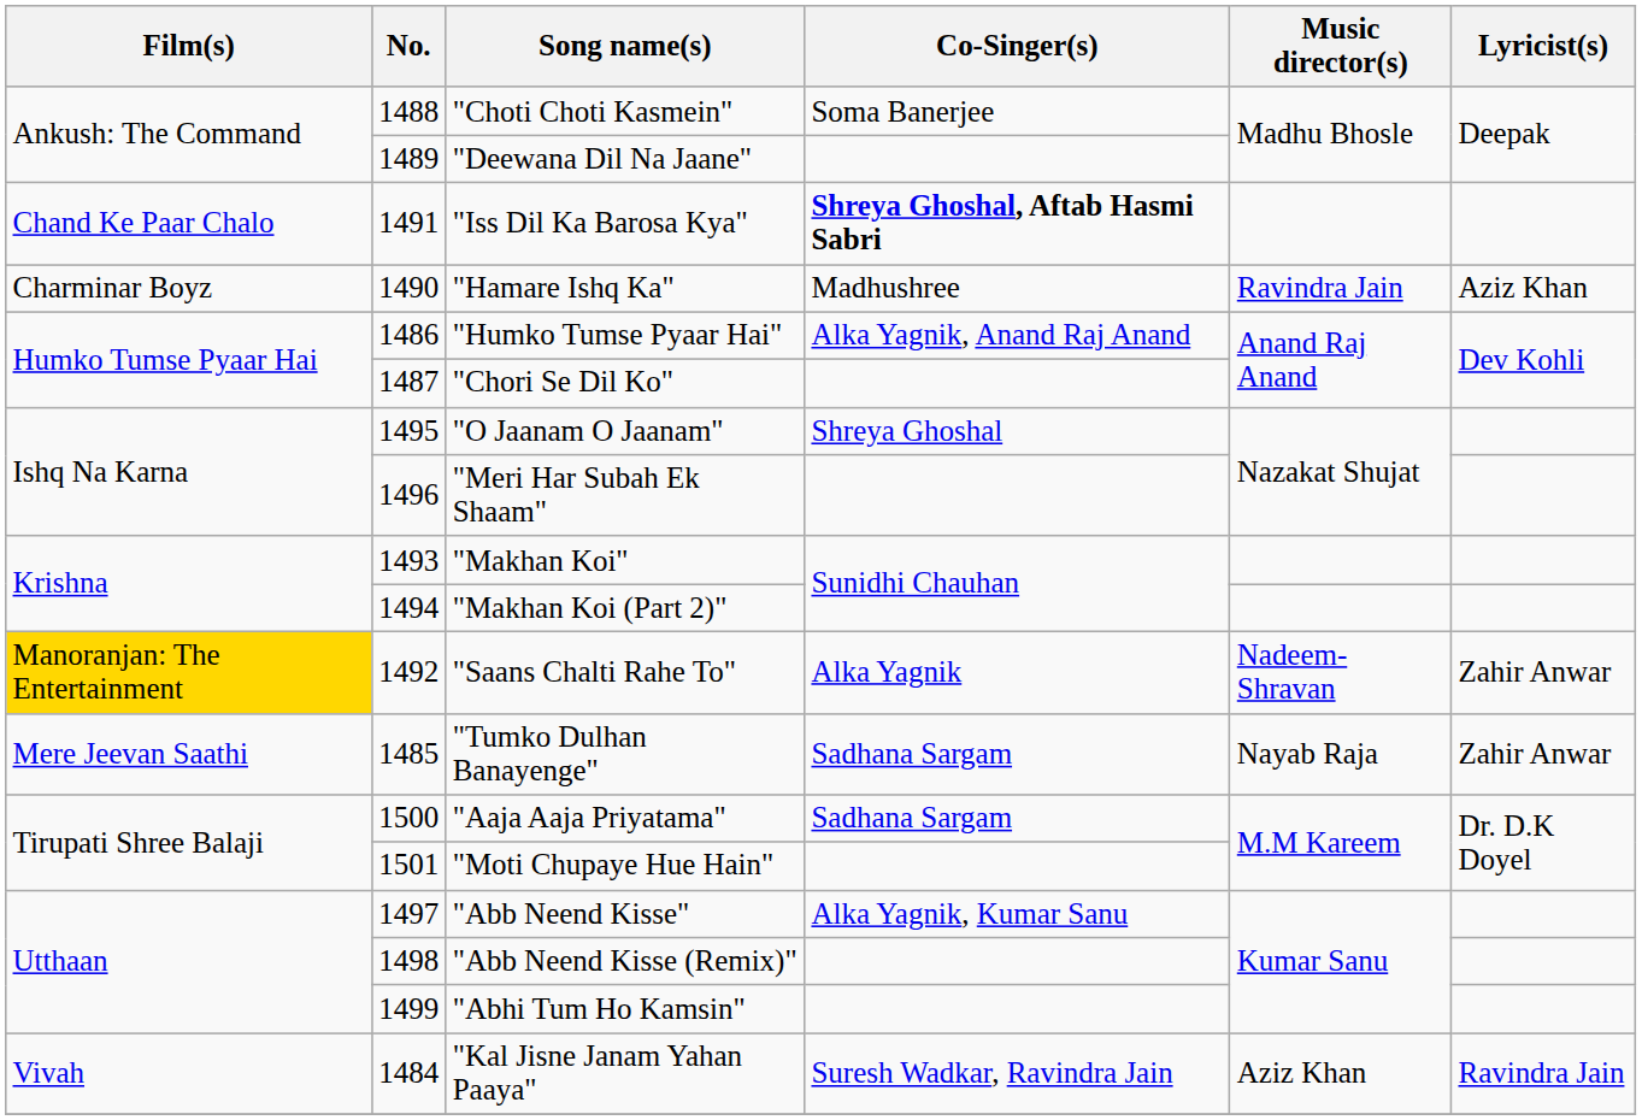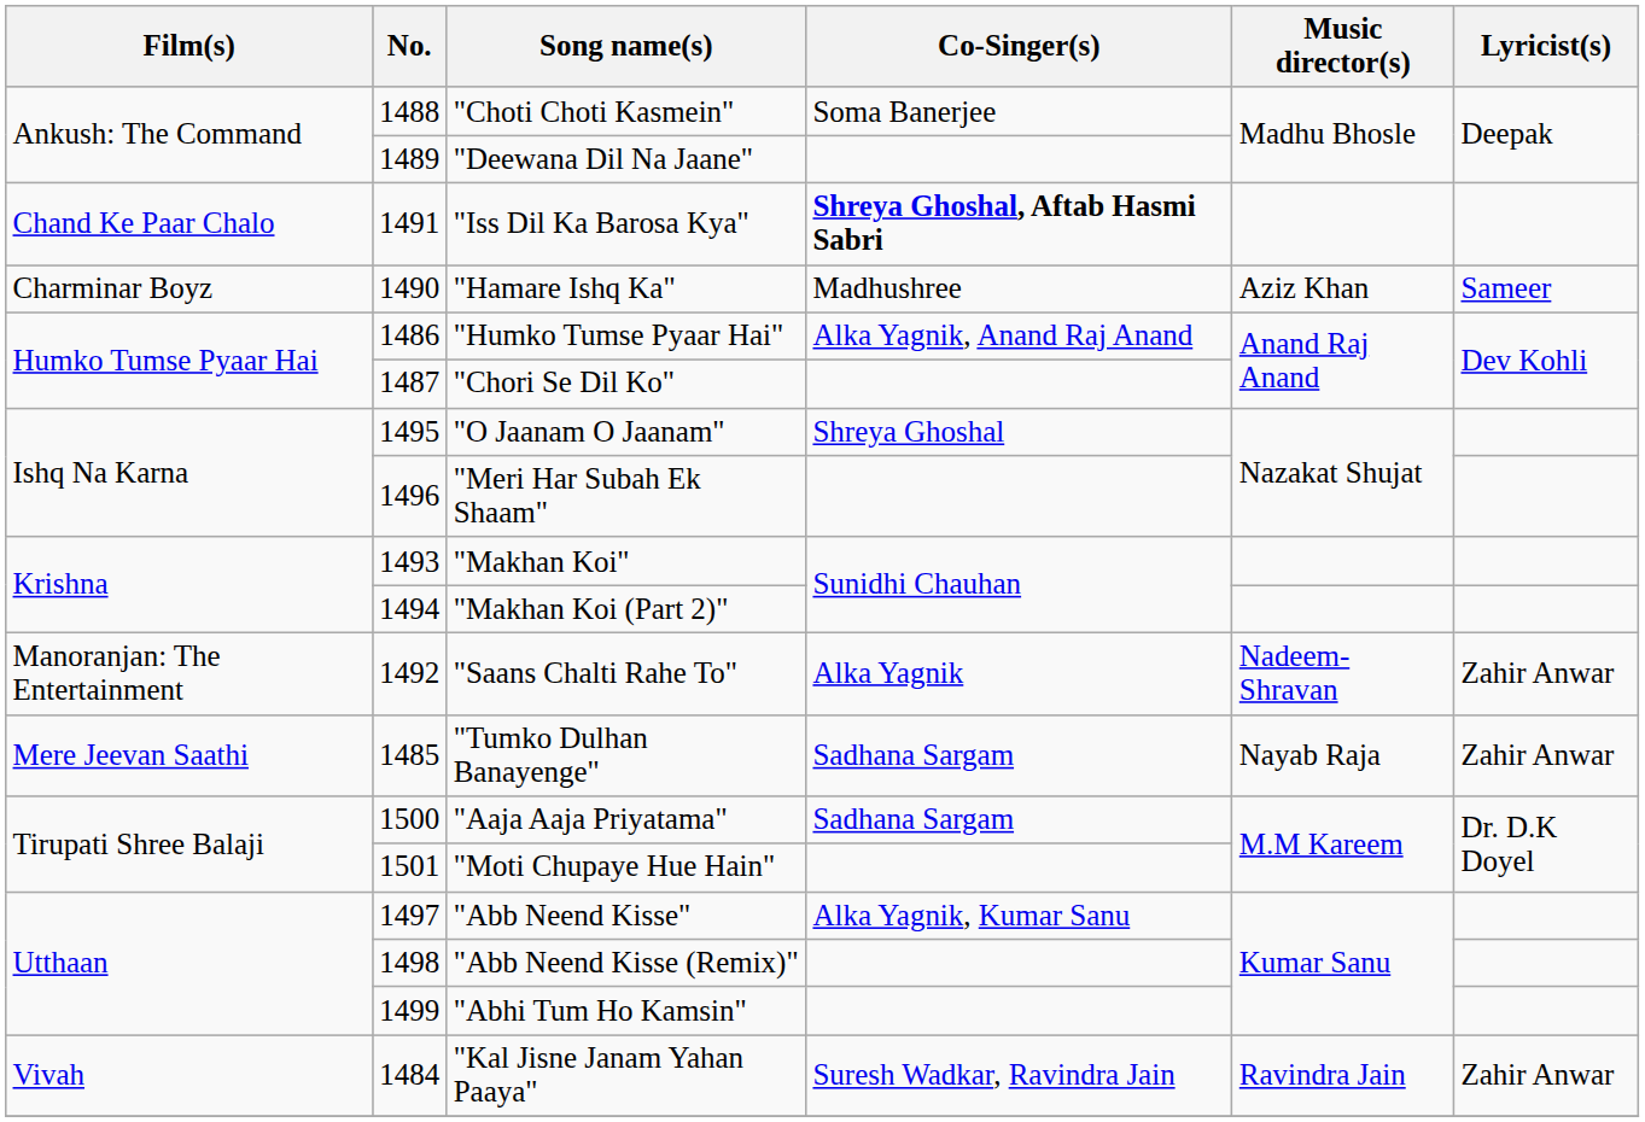 <table class="wikitable sortable">
 <tr>
 <th>Film(s)</th>
 <th>No.</th>
 <th>Song name(s)</th>
 <th>Co-Singer(s)</th>
 <th>Music director(s)</th>
 <th>Lyricist(s)</th>
 </tr>
 <tr>
 <td rowspan="2">Ankush: The Command</td>
 <td>1488</td>
 <td>"Choti Choti Kasmein"</td>
 <td>Soma Banerjee</td>
 <td rowspan="2">Madhu Bhosle</td>
 <td rowspan="2">Deepak</td>
 </tr>
 <tr>
 <td>1489</td>
 <td>"Deewana Dil Na Jaane"</td>
 <td></td>
 </tr>
 <tr>
 <td><a href='#'>Chand Ke Paar Chalo</a></td>
 <td>1491</td>
 <td>"Iss Dil Ka Barosa Kya"</td>
 <td><strong><a href='#'>Shreya Ghoshal</a>, Aftab Hasmi Sabri</strong></td>
 <td></td>
 <td></td>
 </tr>
 <tr>
 <td>Charminar Boyz</td>
 <td>1490</td>
 <td>"Hamare Ishq Ka"</td>
 <td>Madhushree</td>
-<td><a href='#'>Ravindra Jain</a></td>
 <td>Aziz Khan</td>
+<td><a href='#'>Sameer</a></td>
 </tr>
 <tr>
 <td rowspan="2"><a href='#'>Humko Tumse Pyaar Hai</a></td>
 <td>1486</td>
 <td>"Humko Tumse Pyaar Hai"</td>
 <td><a href='#'>Alka Yagnik</a>, <a href='#'>Anand Raj Anand</a></td>
 <td rowspan="2"><a href='#'>Anand Raj Anand</a></td>
 <td rowspan="2"><a href='#'>Dev Kohli</a></td>
 </tr>
 <tr>
 <td>1487</td>
 <td>"Chori Se Dil Ko"</td>
 <td></td>
 </tr>
 <tr>
 <td rowspan="2">Ishq Na Karna</td>
 <td>1495</td>
 <td>"O Jaanam O Jaanam"</td>
 <td><a href='#'>Shreya Ghoshal</a></td>
 <td rowspan="2">Nazakat Shujat</td>
 <td></td>
 </tr>
 <tr>
 <td>1496</td>
 <td>"Meri Har Subah Ek Shaam"</td>
 <td></td>
 <td></td>
 </tr>
 <tr>
 <td rowspan="2"><a href='#'>Krishna</a></td>
 <td>1493</td>
 <td>"Makhan Koi"</td>
 <td rowspan="2"><a href='#'>Sunidhi Chauhan</a></td>
 <td></td>
 <td></td>
 </tr>
 <tr>
 <td>1494</td>
 <td>"Makhan Koi (Part 2)"</td>
 <td></td>
 <td></td>
 </tr>
 <tr>
-<td style="background: gold;">Manoranjan: The Entertainment</td>
+<td>Manoranjan: The Entertainment</td>
 <td>1492</td>
 <td>"Saans Chalti Rahe To"</td>
 <td><a href='#'>Alka Yagnik</a></td>
 <td><a href='#'>Nadeem-Shravan</a></td>
 <td>Zahir Anwar</td>
 </tr>
 <tr>
 <td><a href='#'>Mere Jeevan Saathi</a></td>
 <td>1485</td>
 <td>"Tumko Dulhan Banayenge"</td>
 <td><a href='#'>Sadhana Sargam</a></td>
 <td>Nayab Raja</td>
 <td>Zahir Anwar</td>
 </tr>
 <tr>
 <td rowspan="2">Tirupati Shree Balaji</td>
 <td>1500</td>
 <td>"Aaja Aaja Priyatama"</td>
 <td><a href='#'>Sadhana Sargam</a></td>
 <td rowspan="2"><a href='#'>M.M Kareem</a></td>
 <td rowspan="2">Dr. D.K Doyel</td>
 </tr>
 <tr>
 <td>1501</td>
 <td>"Moti Chupaye Hue Hain"</td>
 <td></td>
 </tr>
 <tr>
 <td rowspan="3"><a href='#'>Utthaan</a></td>
 <td>1497</td>
 <td>"Abb Neend Kisse"</td>
 <td><a href='#'>Alka Yagnik</a>, <a href='#'>Kumar Sanu</a></td>
 <td rowspan="3"><a href='#'>Kumar Sanu</a></td>
 <td></td>
 </tr>
 <tr>
 <td>1498</td>
 <td>"Abb Neend Kisse (Remix)"</td>
 <td></td>
 <td></td>
 </tr>
 <tr>
 <td>1499</td>
 <td>"Abhi Tum Ho Kamsin"</td>
 <td></td>
 <td></td>
 </tr>
 <tr>
 <td><a href='#'>Vivah</a></td>
 <td>1484</td>
 <td>"Kal Jisne Janam Yahan Paaya"</td>
 <td><a href='#'>Suresh Wadkar</a>, <a href='#'>Ravindra Jain</a></td>
-<td>Aziz Khan</td>
 <td><a href='#'>Ravindra Jain</a></td>
+<td>Zahir Anwar</td>
 </tr>
 <tr>
 </tr>
 </table>
